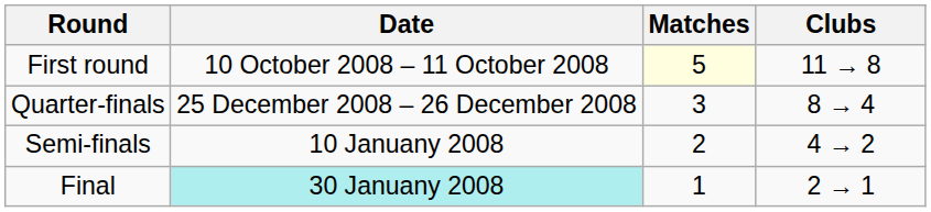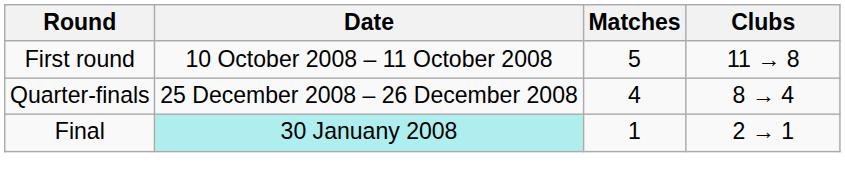 <table class="wikitable">
 <tr>
 <th>Round</th>
 <th>Date</th>
 <th>Matches</th>
 <th width=100>Clubs</th>
 </tr>
 <tr align=center>
 <td>First round</td>
 <td>10 October 2008 – 11 October 2008</td>
-<td style="background: lightyellow;">5</td>
+<td>5</td>
 <td>11 → 8</td>
 </tr>
 <tr align=center>
 <td>Quarter-finals</td>
 <td>25 December 2008 – 26 December 2008</td>
-<td>3</td>
+<td>4</td>
 <td>8 → 4</td>
-</tr>
-<tr align=center>
-<td>Semi-finals</td>
-<td>10 Januany 2008</td>
-<td>2</td>
-<td>4 → 2</td>
 </tr>
 <tr align=center>
 <td>Final</td>
 <td style="background: paleturquoise;">30 Januany 2008</td>
 <td>1</td>
 <td>2 → 1</td>
 </tr>
 </table>
